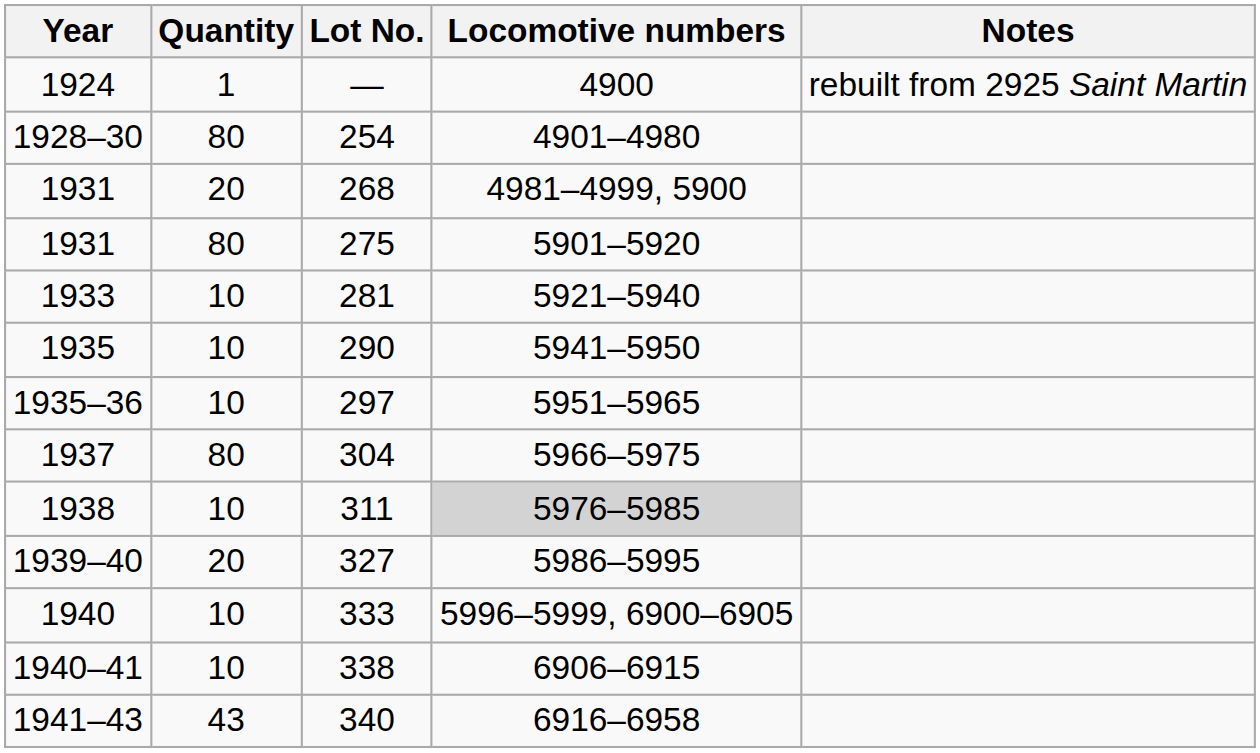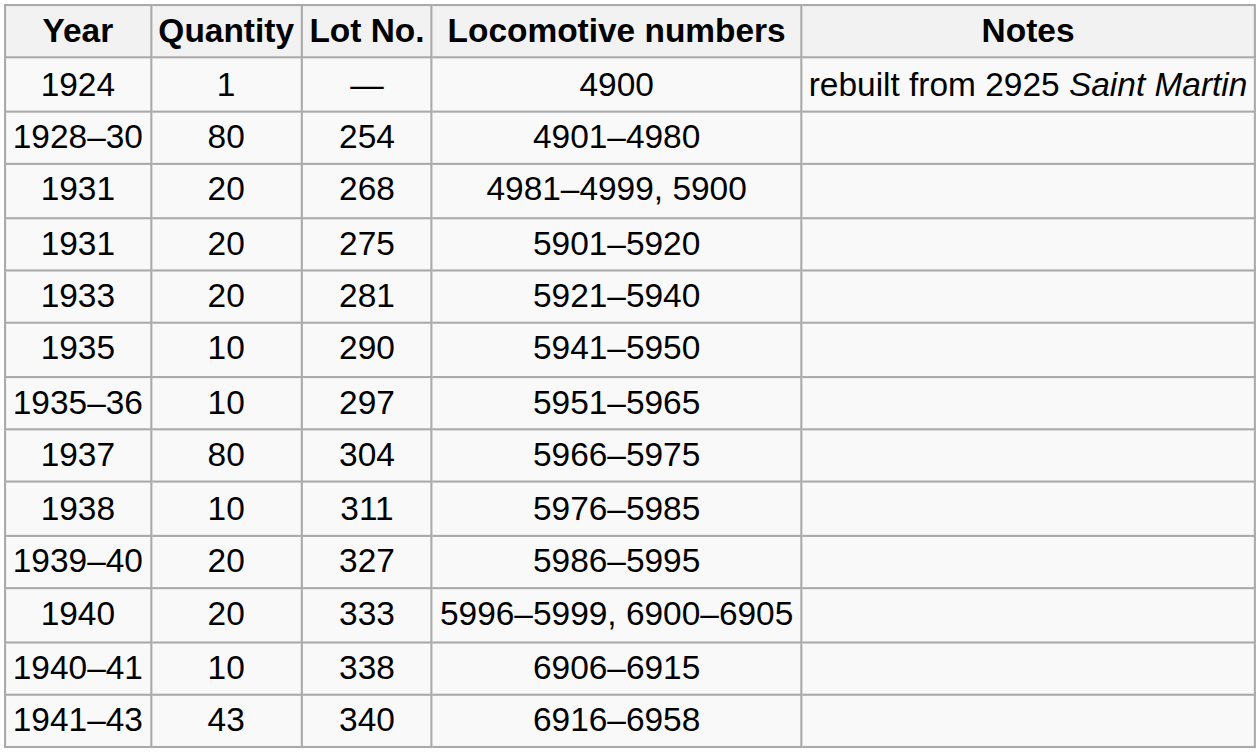 <table class="wikitable" style="text-align:center">
 <tr>
 <th>Year</th>
 <th>Quantity</th>
 <th>Lot No.</th>
 <th>Locomotive numbers</th>
 <th>Notes</th>
 </tr>
 <tr>
 <td>1924</td>
 <td>1</td>
 <td>—</td>
 <td>4900</td>
 <td align=left>rebuilt from 2925 <em>Saint Martin</em></td>
 </tr>
 <tr>
 <td>1928–30</td>
 <td>80</td>
 <td>254</td>
 <td>4901–4980</td>
 <td align=left></td>
 </tr>
 <tr>
 <td>1931</td>
 <td>20</td>
 <td>268</td>
 <td>4981–4999, 5900</td>
 <td align=left></td>
 </tr>
 <tr>
 <td>1931</td>
-<td>80</td>
+<td>20</td>
 <td>275</td>
 <td>5901–5920</td>
 <td align=left></td>
 </tr>
 <tr>
 <td>1933</td>
-<td>10</td>
+<td>20</td>
 <td>281</td>
 <td>5921–5940</td>
 <td align=left></td>
 </tr>
 <tr>
 <td>1935</td>
 <td>10</td>
 <td>290</td>
 <td>5941–5950</td>
 <td align=left></td>
 </tr>
 <tr>
 <td>1935–36</td>
 <td>10</td>
 <td>297</td>
 <td>5951–5965</td>
 <td align=left></td>
 </tr>
 <tr>
 <td>1937</td>
 <td>80</td>
 <td>304</td>
 <td>5966–5975</td>
 <td align=left></td>
 </tr>
 <tr>
 <td>1938</td>
 <td>10</td>
 <td>311</td>
-<td style="background: lightgrey;">5976–5985</td>
+<td>5976–5985</td>
 <td align=left></td>
 </tr>
 <tr>
 <td>1939–40</td>
 <td>20</td>
 <td>327</td>
 <td>5986–5995</td>
 <td align=left></td>
 </tr>
 <tr>
 <td>1940</td>
-<td>10</td>
+<td>20</td>
 <td>333</td>
 <td>5996–5999, 6900–6905</td>
 <td align=left></td>
 </tr>
 <tr>
 <td>1940–41</td>
 <td>10</td>
 <td>338</td>
 <td>6906–6915</td>
 <td align=left></td>
 </tr>
 <tr>
 <td>1941–43</td>
 <td>43</td>
 <td>340</td>
 <td>6916–6958</td>
 <td align=left></td>
 </tr>
 </table>
